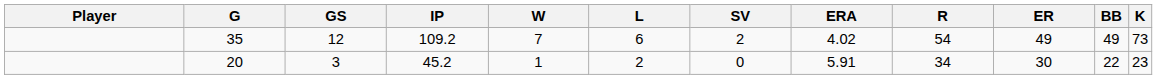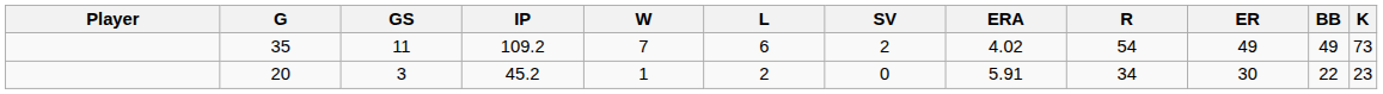 <table class="wikitable sortable">
 <tr>
 <th bgcolor="#DDDDFF" width="16%">Player</th>
 <th bgcolor="#DDDDFF" width="9%">G</th>
 <th bgcolor="#DDDDFF" width="9%">GS</th>
 <th bgcolor="#DDDDFF" width="9%">IP</th>
 <th bgcolor="#DDDDFF" width="9%">W</th>
 <th bgcolor="#DDDDFF" width="9%">L</th>
 <th bgcolor="#DDDDFF" width="9%">SV</th>
 <th bgcolor="#DDDDFF" width="9%">ERA</th>
 <th bgcolor="#DDDDFF" width="9%">R</th>
 <th bgcolor="#DDDDFF" width="9%">ER</th>
 <th bgcolor="#DDDDFF" width="9%">BB</th>
 <th bgcolor="#DDDDFF" width="9%">K</th>
 </tr>
 <tr align="center">
 <td></td>
 <td>35</td>
-<td>12</td>
+<td>11</td>
 <td>109.2</td>
 <td>7</td>
 <td>6</td>
 <td>2</td>
 <td>4.02</td>
 <td>54</td>
 <td>49</td>
 <td>49</td>
 <td>73</td>
 </tr>
 <tr align="center">
 <td></td>
 <td>20</td>
 <td>3</td>
 <td>45.2</td>
 <td>1</td>
 <td>2</td>
 <td>0</td>
 <td>5.91</td>
 <td>34</td>
 <td>30</td>
 <td>22</td>
 <td>23</td>
 </tr>
 </table>
